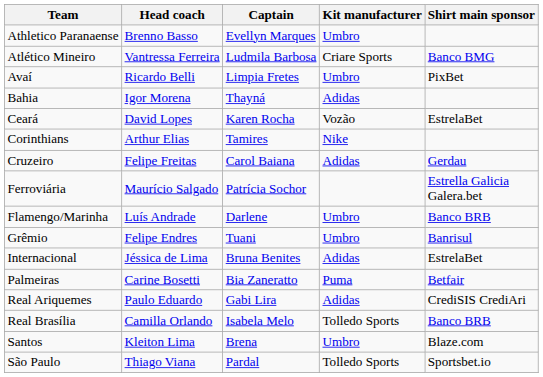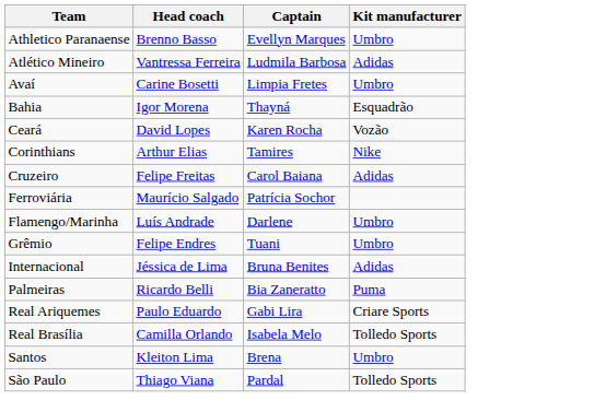 <table class="wikitable sortable">
 <tr>
 <th>Team</th>
 <th>Head coach</th>
 <th>Captain</th>
 <th>Kit manufacturer</th>
-<th>Shirt main sponsor</th>
 </tr>
 <tr>
 <td>Athletico Paranaense</td>
 <td> <a href='#'>Brenno Basso</a></td>
 <td> <a href='#'>Evellyn Marques</a></td>
 <td><a href='#'>Umbro</a></td>
-<td></td>
 </tr>
 <tr>
 <td>Atlético Mineiro</td>
 <td> <a href='#'>Vantressa Ferreira</a></td>
 <td> <a href='#'>Ludmila Barbosa</a></td>
-<td>Criare Sports</td>
-<td><a href='#'>Banco BMG</a></td>
+<td><a href='#'>Adidas</a></td>
 </tr>
 <tr>
 <td>Avaí</td>
-<td> <a href='#'>Ricardo Belli</a></td>
+<td> <a href='#'>Carine Bosetti</a></td>
 <td> <a href='#'>Limpia Fretes</a></td>
 <td><a href='#'>Umbro</a></td>
-<td>PixBet</td>
 </tr>
 <tr>
 <td>Bahia</td>
 <td> <a href='#'>Igor Morena</a></td>
 <td> <a href='#'>Thayná</a></td>
-<td><a href='#'>Adidas</a></td>
-<td></td>
+<td>Esquadrão </td>
 </tr>
 <tr>
 <td>Ceará</td>
 <td> <a href='#'>David Lopes</a></td>
 <td> <a href='#'>Karen Rocha</a></td>
 <td>Vozão </td>
-<td>EstrelaBet</td>
 </tr>
 <tr>
 <td>Corinthians</td>
 <td> <a href='#'>Arthur Elias</a></td>
 <td> <a href='#'>Tamires</a></td>
 <td><a href='#'>Nike</a></td>
-<td></td>
 </tr>
 <tr>
 <td>Cruzeiro</td>
 <td> <a href='#'>Felipe Freitas</a></td>
 <td> <a href='#'>Carol Baiana</a></td>
 <td><a href='#'>Adidas</a></td>
-<td><a href='#'>Gerdau</a></td>
 </tr>
 <tr>
 <td>Ferroviária</td>
 <td> <a href='#'>Maurício Salgado</a></td>
 <td> <a href='#'>Patrícia Sochor</a></td>
 <td></td>
-<td><a href='#'>Estrella Galicia</a><br>Galera.bet</td>
 </tr>
 <tr>
 <td>Flamengo/Marinha</td>
 <td> <a href='#'>Luís Andrade</a></td>
 <td> <a href='#'>Darlene</a></td>
 <td><a href='#'>Umbro</a></td>
-<td><a href='#'>Banco BRB</a></td>
 </tr>
 <tr>
 <td>Grêmio</td>
 <td> <a href='#'>Felipe Endres</a></td>
 <td> <a href='#'>Tuani</a></td>
 <td><a href='#'>Umbro</a></td>
-<td><a href='#'>Banrisul</a></td>
 </tr>
 <tr>
 <td>Internacional</td>
 <td> <a href='#'>Jéssica de Lima</a></td>
 <td> <a href='#'>Bruna Benites</a></td>
 <td><a href='#'>Adidas</a></td>
-<td>EstrelaBet</td>
 </tr>
 <tr>
 <td>Palmeiras</td>
-<td> <a href='#'>Carine Bosetti</a></td>
+<td> <a href='#'>Ricardo Belli</a></td>
 <td> <a href='#'>Bia Zaneratto</a></td>
 <td><a href='#'>Puma</a></td>
-<td><a href='#'>Betfair</a></td>
 </tr>
 <tr>
 <td>Real Ariquemes</td>
 <td> <a href='#'>Paulo Eduardo</a></td>
 <td> <a href='#'>Gabi Lira</a></td>
-<td><a href='#'>Adidas</a></td>
-<td>CrediSIS CrediAri</td>
+<td>Criare Sports</td>
 </tr>
 <tr>
 <td>Real Brasília</td>
 <td> <a href='#'>Camilla Orlando</a></td>
 <td> <a href='#'>Isabela Melo</a></td>
 <td>Tolledo Sports</td>
-<td><a href='#'>Banco BRB</a></td>
 </tr>
 <tr>
 <td>Santos</td>
 <td> <a href='#'>Kleiton Lima</a></td>
 <td> <a href='#'>Brena</a></td>
 <td><a href='#'>Umbro</a></td>
-<td>Blaze.com</td>
 </tr>
 <tr>
 <td>São Paulo</td>
 <td> <a href='#'>Thiago Viana</a></td>
 <td> <a href='#'>Pardal</a></td>
 <td>Tolledo Sports</td>
-<td>Sportsbet.io</td>
 </tr>
 </table>
